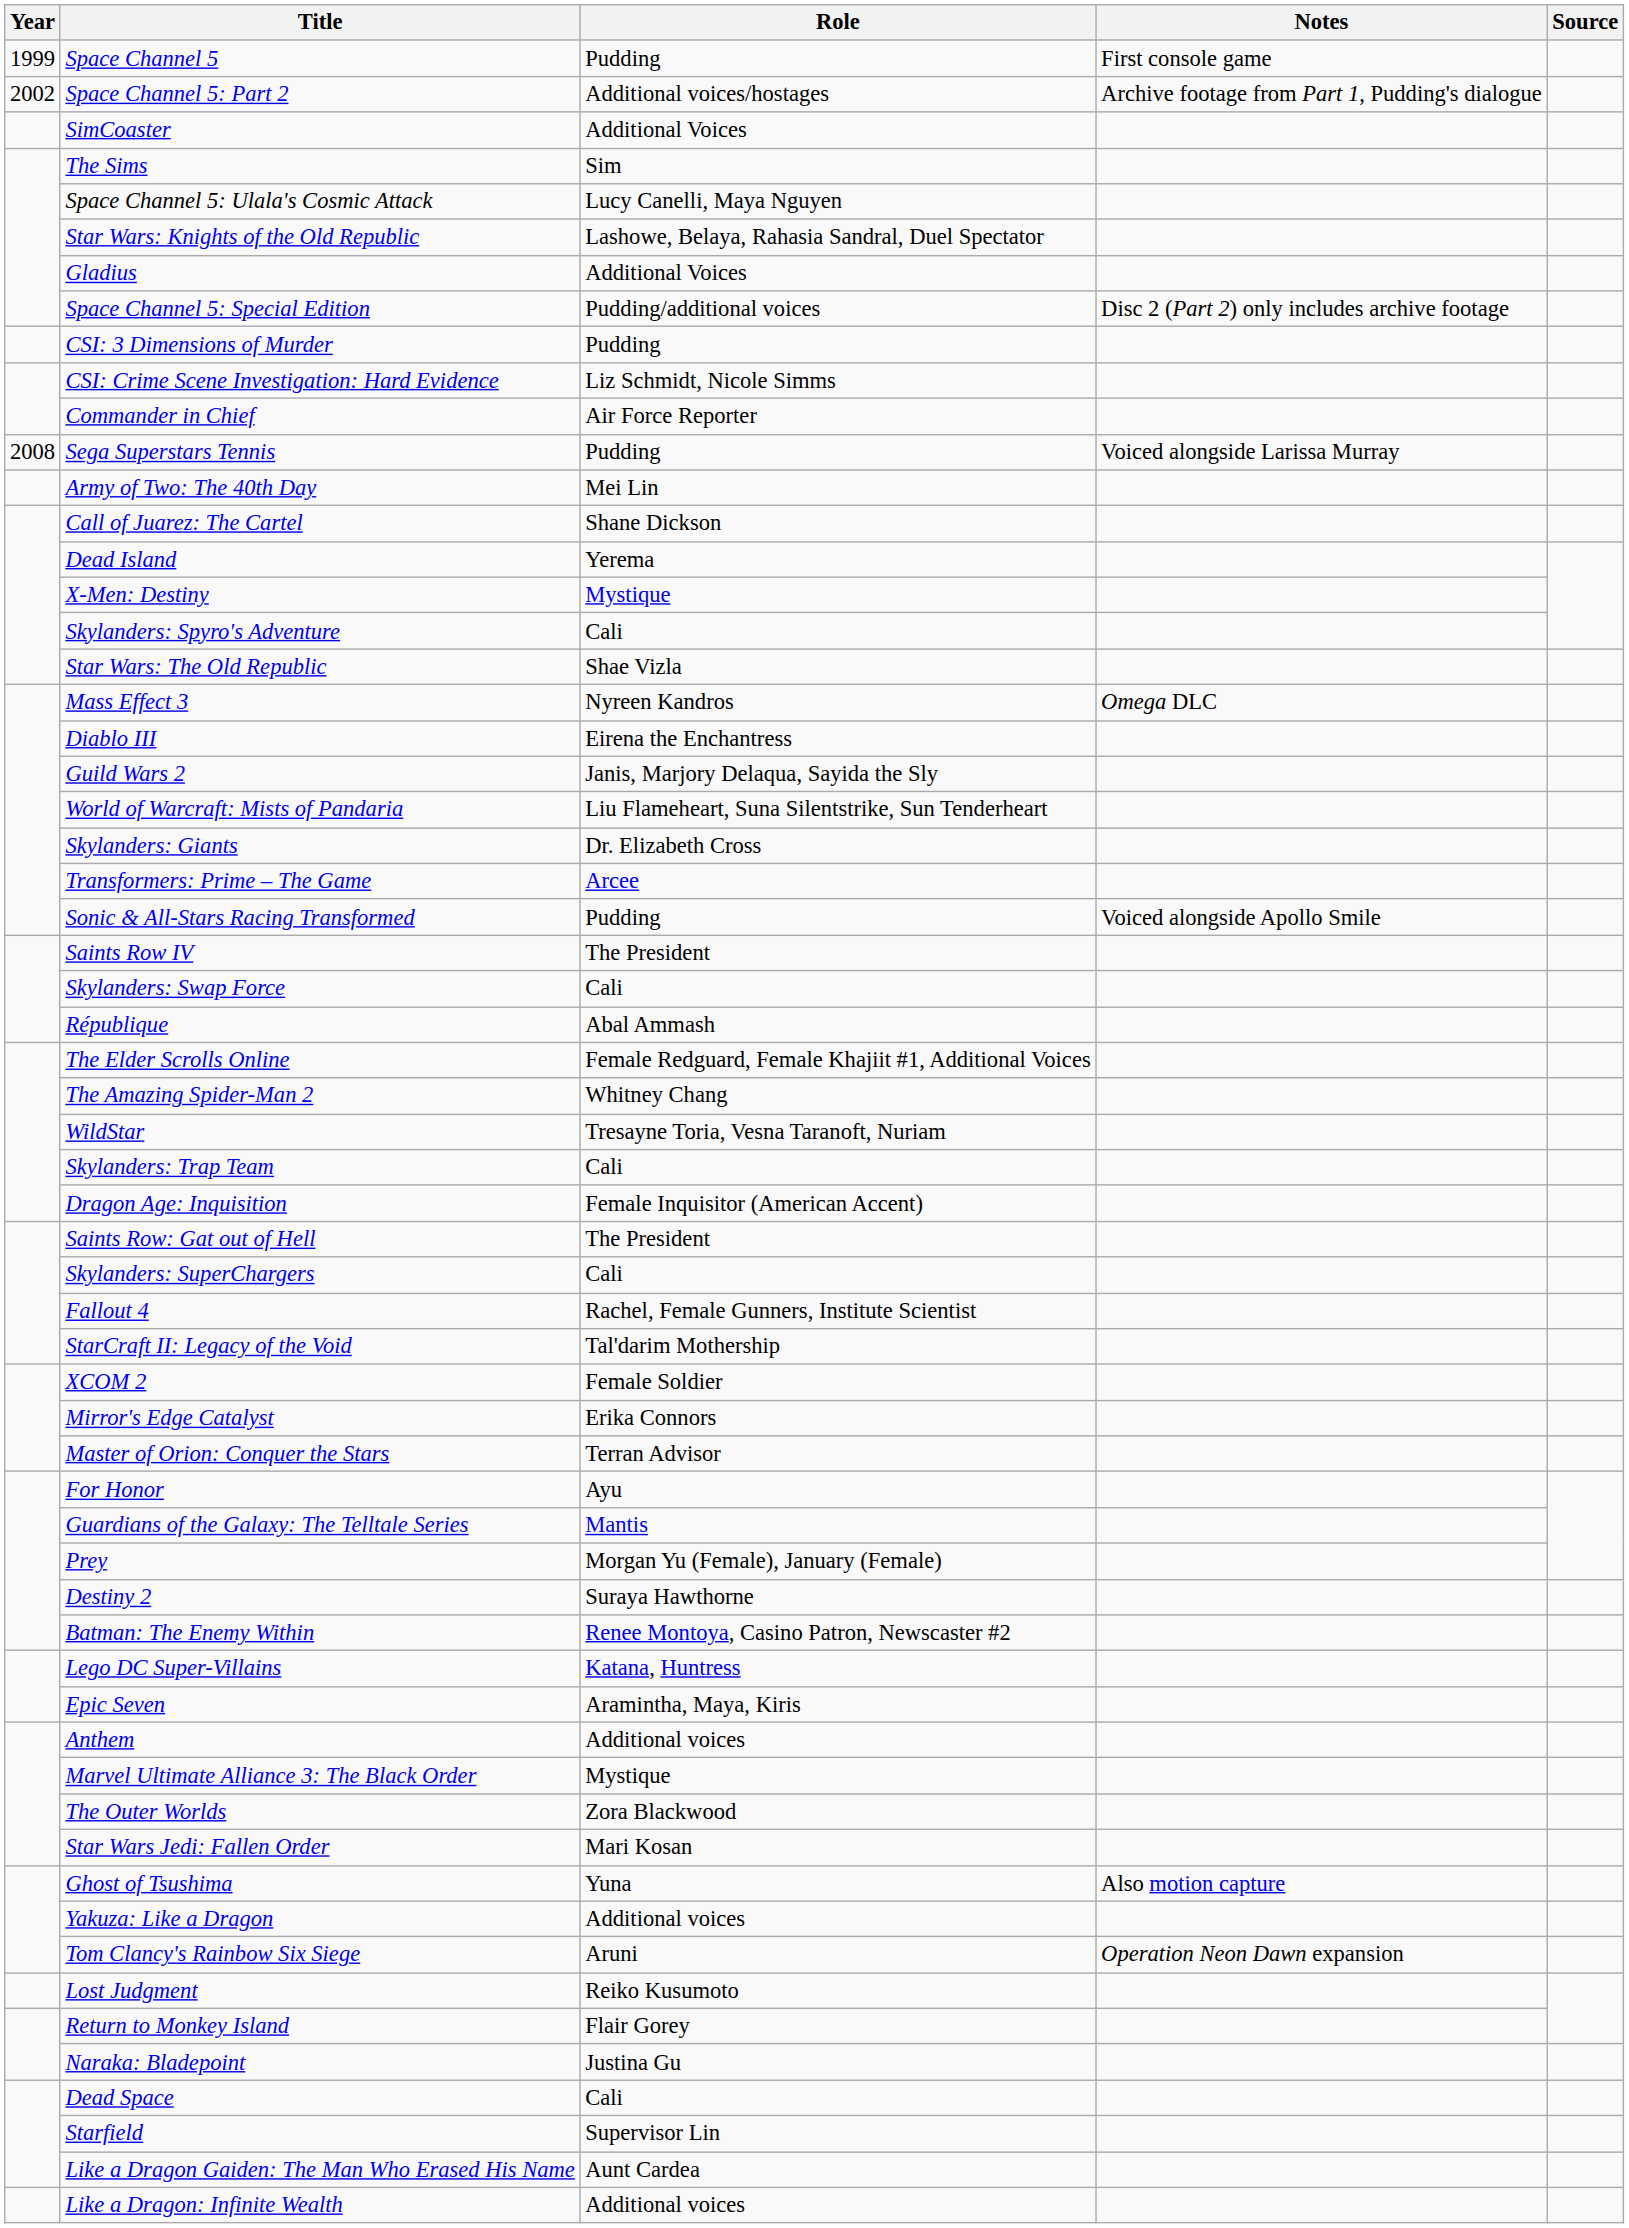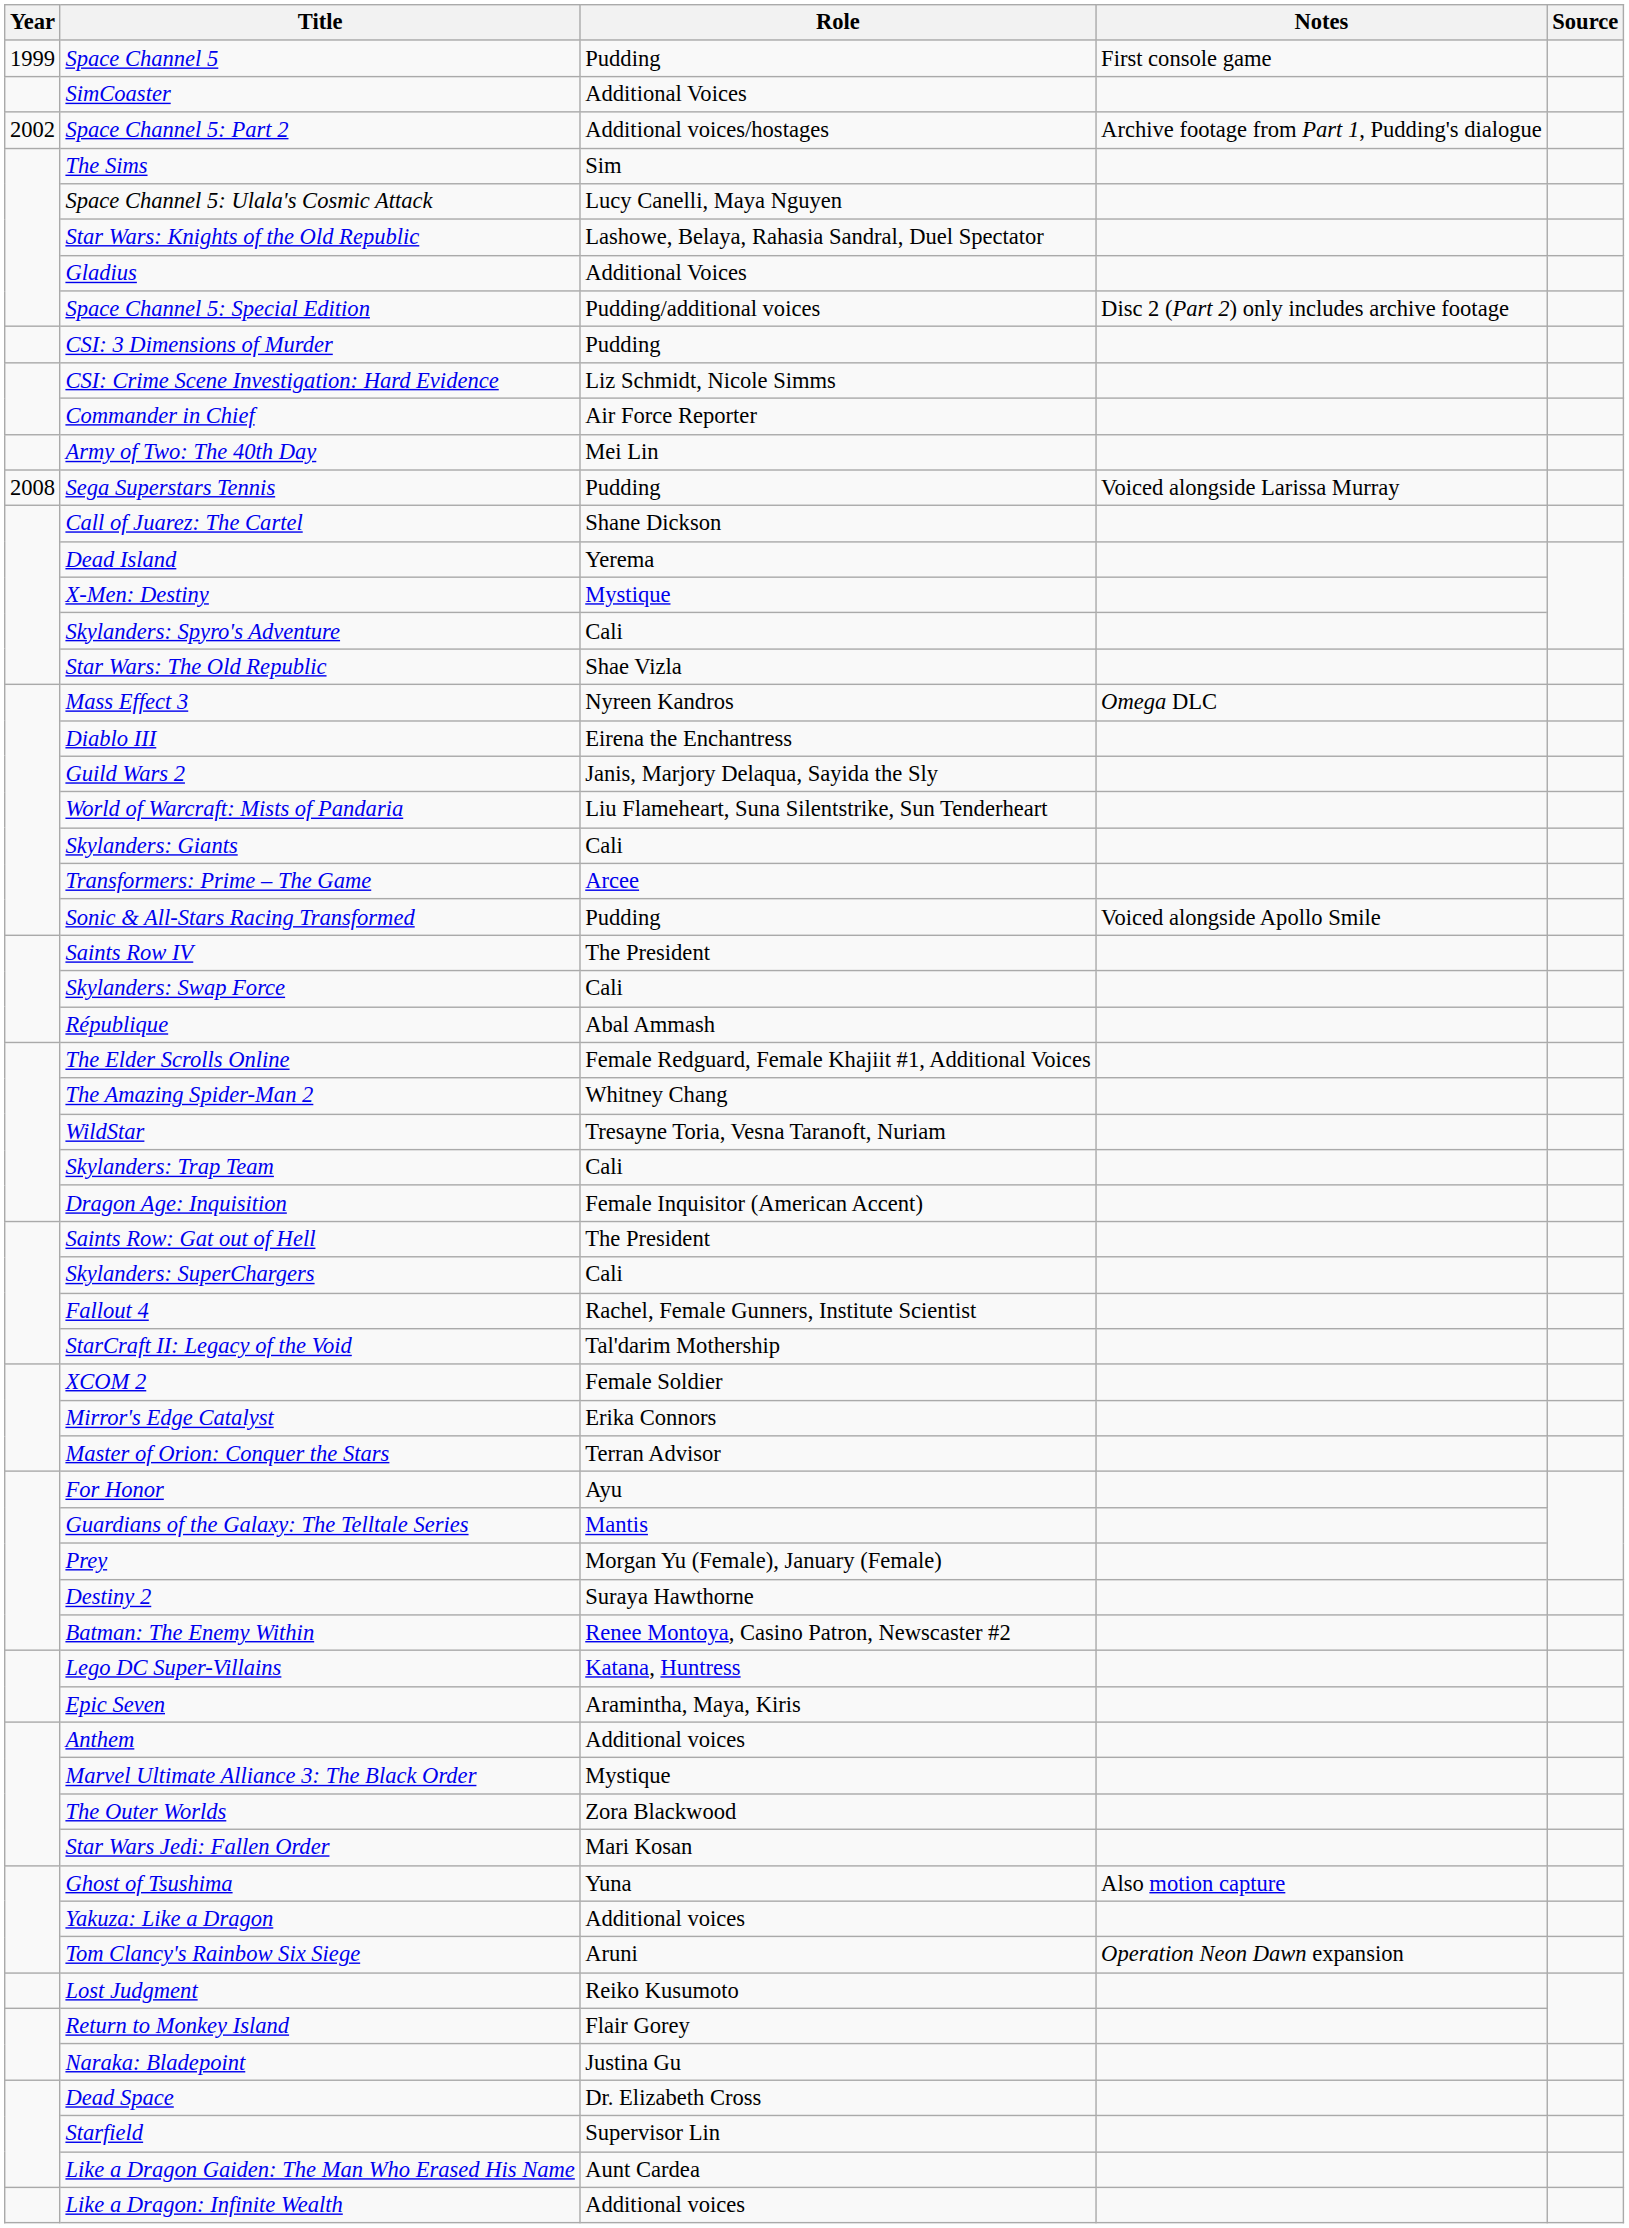 <table class="wikitable sortable plainrowheaders">
 <tr>
 <th scope="col">Year</th>
 <th scope="col">Title</th>
 <th scope="col">Role</th>
 <th class="unsortable" scope="col">Notes</th>
 <th class="unsortable" scope="col">Source</th>
 </tr>
 <tr>
 <td>1999</td>
 <td><em><a href='#'>Space Channel 5</a></em></td>
 <td>Pudding</td>
 <td>First console game</td>
 <td></td>
 </tr>
 <tr>
+<td></td>
+<td><em><a href='#'>SimCoaster</a></em></td>
+<td>Additional Voices</td>
+<td></td>
+<td></td>
+</tr>
+<tr>
 <td>2002</td>
 <td><em><a href='#'>Space Channel 5: Part 2</a></em></td>
 <td>Additional voices/hostages</td>
 <td>Archive footage from <em>Part 1</em>, Pudding's dialogue</td>
-<td></td>
-</tr>
-<tr>
-<td></td>
-<td><em><a href='#'>SimCoaster</a></em></td>
-<td>Additional Voices</td>
-<td></td>
 <td></td>
 </tr>
 <tr>
 <td rowspan="5"></td>
 <td><em><a href='#'>The Sims</a></em></td>
 <td>Sim</td>
 <td></td>
 <td></td>
 </tr>
 <tr>
 <td><em>Space Channel 5: Ulala's Cosmic Attack</em></td>
 <td>Lucy Canelli, Maya Nguyen</td>
 <td></td>
 <td></td>
 </tr>
 <tr>
 <td><em><a href='#'>Star Wars: Knights of the Old Republic</a></em></td>
 <td>Lashowe, Belaya, Rahasia Sandral, Duel Spectator</td>
 <td></td>
 <td></td>
 </tr>
 <tr>
 <td><em><a href='#'>Gladius</a></em></td>
 <td>Additional Voices</td>
 <td></td>
 <td></td>
 </tr>
 <tr>
 <td><em><a href='#'>Space Channel 5: Special Edition</a></em></td>
 <td>Pudding/additional voices</td>
 <td>Disc 2 (<em>Part 2</em>) only includes archive footage</td>
 <td></td>
 </tr>
 <tr>
 <td></td>
 <td><em><a href='#'>CSI: 3 Dimensions of Murder</a></em></td>
 <td>Pudding</td>
 <td></td>
 <td></td>
 </tr>
 <tr>
 <td rowspan="2"></td>
 <td><em><a href='#'>CSI: Crime Scene Investigation: Hard Evidence</a></em></td>
 <td>Liz Schmidt, Nicole Simms</td>
 <td></td>
 <td></td>
 </tr>
 <tr>
 <td><em><a href='#'>Commander in Chief</a></em></td>
 <td>Air Force Reporter</td>
 <td></td>
 <td></td>
 </tr>
 <tr>
+<td></td>
+<td><em><a href='#'>Army of Two: The 40th Day</a></em></td>
+<td>Mei Lin</td>
+<td></td>
+<td></td>
+</tr>
+<tr>
 <td>2008</td>
 <td><em><a href='#'>Sega Superstars Tennis</a></em></td>
 <td>Pudding</td>
 <td>Voiced alongside Larissa Murray</td>
-<td></td>
-</tr>
-<tr>
-<td></td>
-<td><em><a href='#'>Army of Two: The 40th Day</a></em></td>
-<td>Mei Lin</td>
-<td></td>
 <td></td>
 </tr>
 <tr>
 <td rowspan="5"></td>
 <td><em><a href='#'>Call of Juarez: The Cartel</a></em></td>
 <td>Shane Dickson</td>
 <td></td>
 <td></td>
 </tr>
 <tr>
 <td><em><a href='#'>Dead Island</a></em></td>
 <td>Yerema</td>
 <td></td>
 <td rowspan="3"></td>
 </tr>
 <tr>
 <td><em><a href='#'>X-Men: Destiny</a></em></td>
 <td><a href='#'>Mystique</a></td>
 <td></td>
 </tr>
 <tr>
 <td><em><a href='#'>Skylanders: Spyro's Adventure</a></em></td>
 <td>Cali</td>
 <td></td>
 </tr>
 <tr>
 <td><em><a href='#'>Star Wars: The Old Republic</a></em></td>
 <td>Shae Vizla</td>
 <td></td>
 <td></td>
 </tr>
 <tr>
 <td rowspan="7"></td>
 <td><em><a href='#'>Mass Effect 3</a></em></td>
 <td>Nyreen Kandros</td>
 <td><em>Omega</em> DLC</td>
 <td></td>
 </tr>
 <tr>
 <td><em><a href='#'>Diablo III</a></em></td>
 <td>Eirena the Enchantress</td>
 <td></td>
 <td></td>
 </tr>
 <tr>
 <td><em><a href='#'>Guild Wars 2</a></em></td>
 <td>Janis, Marjory Delaqua, Sayida the Sly</td>
 <td></td>
 <td></td>
 </tr>
 <tr>
 <td><em><a href='#'>World of Warcraft: Mists of Pandaria</a></em></td>
 <td>Liu Flameheart, Suna Silentstrike, Sun Tenderheart</td>
 <td></td>
 <td></td>
 </tr>
 <tr>
 <td><em><a href='#'>Skylanders: Giants</a></em></td>
-<td>Dr. Elizabeth Cross</td>
+<td>Cali</td>
 <td></td>
 <td></td>
 </tr>
 <tr>
 <td><em><a href='#'>Transformers: Prime – The Game</a></em></td>
 <td><a href='#'>Arcee</a></td>
 <td></td>
 <td></td>
 </tr>
 <tr>
 <td><em><a href='#'>Sonic & All-Stars Racing Transformed</a></em></td>
 <td>Pudding</td>
 <td>Voiced alongside Apollo Smile</td>
 <td></td>
 </tr>
 <tr>
 <td rowspan="3"></td>
 <td><em><a href='#'>Saints Row IV</a></em></td>
 <td>The President</td>
 <td></td>
 <td></td>
 </tr>
 <tr>
 <td><em><a href='#'>Skylanders: Swap Force</a></em></td>
 <td>Cali</td>
 <td></td>
 <td></td>
 </tr>
 <tr>
 <td><em><a href='#'>République</a></em></td>
 <td>Abal Ammash</td>
 <td></td>
 <td></td>
 </tr>
 <tr>
 <td rowspan="5"></td>
 <td><em><a href='#'>The Elder Scrolls Online</a></em></td>
 <td>Female Redguard, Female Khajiit #1, Additional Voices</td>
 <td></td>
 <td></td>
 </tr>
 <tr>
 <td><em><a href='#'>The Amazing Spider-Man 2</a></em></td>
 <td>Whitney Chang</td>
 <td></td>
 <td></td>
 </tr>
 <tr>
 <td><em><a href='#'>WildStar</a></em></td>
 <td>Tresayne Toria, Vesna Taranoft, Nuriam</td>
 <td></td>
 <td></td>
 </tr>
 <tr>
 <td><em><a href='#'>Skylanders: Trap Team</a></em></td>
 <td>Cali</td>
 <td></td>
 <td></td>
 </tr>
 <tr>
 <td><em><a href='#'>Dragon Age: Inquisition</a></em></td>
 <td>Female Inquisitor (American Accent)</td>
 <td></td>
 <td></td>
 </tr>
 <tr>
 <td rowspan="4"></td>
 <td><em><a href='#'>Saints Row: Gat out of Hell</a></em></td>
 <td>The President</td>
 <td></td>
 <td></td>
 </tr>
 <tr>
 <td><em><a href='#'>Skylanders: SuperChargers</a></em></td>
 <td>Cali</td>
 <td></td>
 <td></td>
 </tr>
 <tr>
 <td><em><a href='#'>Fallout 4</a></em></td>
 <td>Rachel, Female Gunners, Institute Scientist</td>
 <td></td>
 <td></td>
 </tr>
 <tr>
 <td><em><a href='#'>StarCraft II: Legacy of the Void</a></em></td>
 <td>Tal'darim Mothership</td>
 <td></td>
 <td></td>
 </tr>
 <tr>
 <td rowspan="3"></td>
 <td><em><a href='#'>XCOM 2</a></em></td>
 <td>Female Soldier</td>
 <td></td>
 <td></td>
 </tr>
 <tr>
 <td><em><a href='#'>Mirror's Edge Catalyst</a></em></td>
 <td>Erika Connors</td>
 <td></td>
 <td></td>
 </tr>
 <tr>
 <td><em><a href='#'>Master of Orion: Conquer the Stars</a></em></td>
 <td>Terran Advisor</td>
 <td></td>
 <td></td>
 </tr>
 <tr>
 <td rowspan="5"></td>
 <td><em><a href='#'>For Honor</a></em></td>
 <td>Ayu</td>
 <td></td>
 <td rowspan="3"></td>
 </tr>
 <tr>
 <td><em><a href='#'>Guardians of the Galaxy: The Telltale Series</a></em></td>
 <td><a href='#'>Mantis</a></td>
 <td></td>
 </tr>
 <tr>
 <td><em><a href='#'>Prey</a></em></td>
 <td>Morgan Yu (Female), January (Female)</td>
 <td></td>
 </tr>
 <tr>
 <td><em><a href='#'>Destiny 2</a></em></td>
 <td>Suraya Hawthorne</td>
 <td></td>
 <td></td>
 </tr>
 <tr>
 <td><em><a href='#'>Batman: The Enemy Within</a></em></td>
 <td><a href='#'>Renee Montoya</a>, Casino Patron, Newscaster #2</td>
 <td></td>
 <td></td>
 </tr>
 <tr>
 <td rowspan="2"></td>
 <td><em><a href='#'>Lego DC Super-Villains</a></em></td>
 <td><a href='#'>Katana</a>, <a href='#'>Huntress</a></td>
 <td></td>
 <td></td>
 </tr>
 <tr>
 <td><em><a href='#'>Epic Seven</a></em></td>
 <td>Aramintha, Maya, Kiris</td>
 <td></td>
 <td></td>
 </tr>
 <tr>
 <td rowspan="4"></td>
 <td><em><a href='#'>Anthem</a></em></td>
 <td>Additional voices</td>
 <td></td>
 <td></td>
 </tr>
 <tr>
 <td><em><a href='#'>Marvel Ultimate Alliance 3: The Black Order</a></em></td>
 <td>Mystique</td>
 <td></td>
 <td></td>
 </tr>
 <tr>
 <td><em><a href='#'>The Outer Worlds</a></em></td>
 <td>Zora Blackwood</td>
 <td></td>
 <td></td>
 </tr>
 <tr>
 <td><em><a href='#'>Star Wars Jedi: Fallen Order</a></em></td>
 <td>Mari Kosan</td>
 <td></td>
 <td></td>
 </tr>
 <tr>
 <td rowspan="3"></td>
 <td><em><a href='#'>Ghost of Tsushima</a></em></td>
 <td>Yuna</td>
 <td>Also <a href='#'>motion capture</a></td>
 <td></td>
 </tr>
 <tr>
 <td><em><a href='#'>Yakuza: Like a Dragon</a></em></td>
 <td>Additional voices</td>
 <td></td>
 <td></td>
 </tr>
 <tr>
 <td><em><a href='#'>Tom Clancy's Rainbow Six Siege</a></em></td>
 <td>Aruni</td>
 <td><em>Operation Neon Dawn</em> expansion</td>
 <td></td>
 </tr>
 <tr>
 <td></td>
 <td><em><a href='#'>Lost Judgment</a></em></td>
 <td>Reiko Kusumoto</td>
 <td></td>
 <td rowspan="2"></td>
 </tr>
 <tr>
 <td rowspan="2"></td>
 <td><em><a href='#'>Return to Monkey Island</a></em></td>
 <td>Flair Gorey</td>
 <td></td>
 </tr>
 <tr>
 <td><em><a href='#'>Naraka: Bladepoint</a></em></td>
 <td>Justina Gu</td>
 <td></td>
 <td></td>
 </tr>
 <tr>
 <td rowspan="3"></td>
 <td><em><a href='#'>Dead Space</a></em></td>
-<td>Cali</td>
+<td>Dr. Elizabeth Cross</td>
 <td></td>
 <td></td>
 </tr>
 <tr>
 <td><em><a href='#'>Starfield</a></em></td>
 <td>Supervisor Lin</td>
 <td></td>
 <td></td>
 </tr>
 <tr>
 <td><em><a href='#'>Like a Dragon Gaiden: The Man Who Erased His Name</a></em></td>
 <td>Aunt Cardea</td>
 <td></td>
 <td></td>
 </tr>
 <tr>
 <td></td>
 <td><em><a href='#'>Like a Dragon: Infinite Wealth</a></em></td>
 <td>Additional voices</td>
 <td></td>
 <td></td>
 </tr>
 </table>
